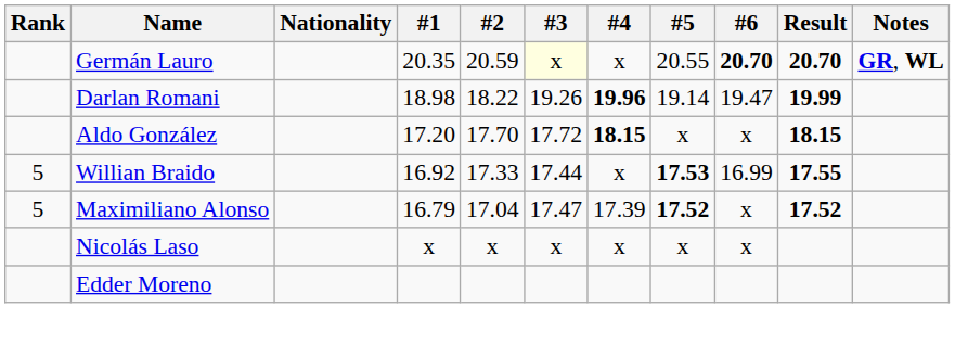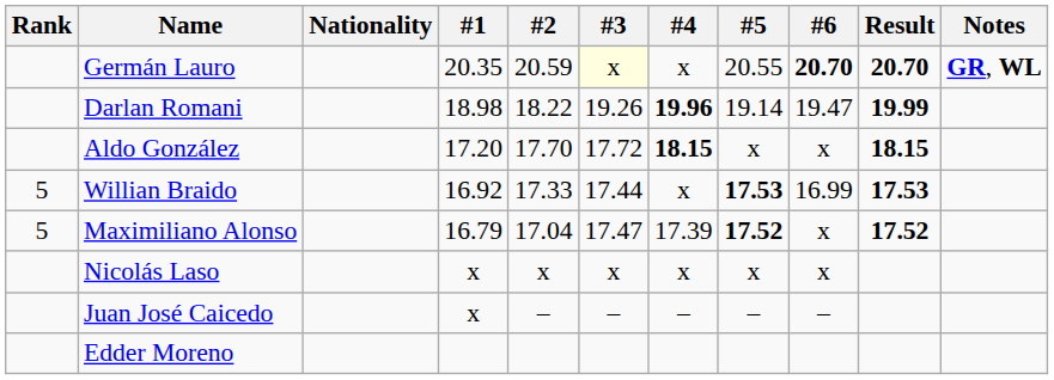 <table class="wikitable sortable" style="text-align:center">
 <tr>
 <th>Rank</th>
 <th>Name</th>
 <th>Nationality</th>
 <th>#1</th>
 <th>#2</th>
 <th>#3</th>
 <th>#4</th>
 <th>#5</th>
 <th>#6</th>
 <th>Result</th>
 <th>Notes</th>
 </tr>
 <tr>
 <td></td>
 <td align=left><a href='#'>Germán Lauro</a></td>
 <td align=left></td>
 <td>20.35</td>
 <td>20.59</td>
 <td style="background: lightyellow;">x</td>
 <td>x</td>
 <td>20.55</td>
 <td><strong>20.70</strong></td>
 <td><strong>20.70</strong></td>
 <td><strong><a href='#'>GR</a></strong>, <strong>WL</strong></td>
 </tr>
 <tr>
 <td></td>
 <td align=left><a href='#'>Darlan Romani</a></td>
 <td align=left></td>
 <td>18.98</td>
 <td>18.22</td>
 <td>19.26</td>
 <td><strong>19.96</strong></td>
 <td>19.14</td>
 <td>19.47</td>
 <td><strong>19.99</strong></td>
 <td></td>
 </tr>
 <tr>
 <td></td>
 <td align=left><a href='#'>Aldo González</a></td>
 <td align=left></td>
 <td>17.20</td>
 <td>17.70</td>
 <td>17.72</td>
 <td><strong>18.15</strong></td>
 <td>x</td>
 <td>x</td>
 <td><strong>18.15</strong></td>
 <td></td>
 </tr>
 <tr>
 <td>5</td>
 <td align=left><a href='#'>Willian Braido</a></td>
 <td align=left></td>
 <td>16.92</td>
 <td>17.33</td>
 <td>17.44</td>
 <td>x</td>
 <td><strong>17.53</strong></td>
 <td>16.99</td>
-<td><strong>17.55</strong></td>
+<td><strong>17.53</strong></td>
 <td></td>
 </tr>
 <tr>
 <td>5</td>
 <td align=left><a href='#'>Maximiliano Alonso</a></td>
 <td align=left></td>
 <td>16.79</td>
 <td>17.04</td>
 <td>17.47</td>
 <td>17.39</td>
 <td><strong>17.52</strong></td>
 <td>x</td>
 <td><strong>17.52</strong></td>
 <td></td>
 </tr>
 <tr>
 <td></td>
 <td align=left><a href='#'>Nicolás Laso</a></td>
 <td align=left></td>
 <td>x</td>
 <td>x</td>
 <td>x</td>
 <td>x</td>
 <td>x</td>
 <td>x</td>
 <td><strong></strong></td>
 <td></td>
 </tr>
 <tr>
 <td></td>
+<td align=left><a href='#'>Juan José Caicedo</a></td>
+<td align=left></td>
+<td>x</td>
+<td>–</td>
+<td>–</td>
+<td>–</td>
+<td>–</td>
+<td>–</td>
+<td><strong></strong></td>
+<td></td>
+</tr>
+<tr>
+<td></td>
 <td align=left><a href='#'>Edder Moreno</a></td>
 <td align=left></td>
 <td></td>
 <td></td>
 <td></td>
 <td></td>
 <td></td>
 <td></td>
 <td><strong></strong></td>
 <td></td>
 </tr>
 </table>
